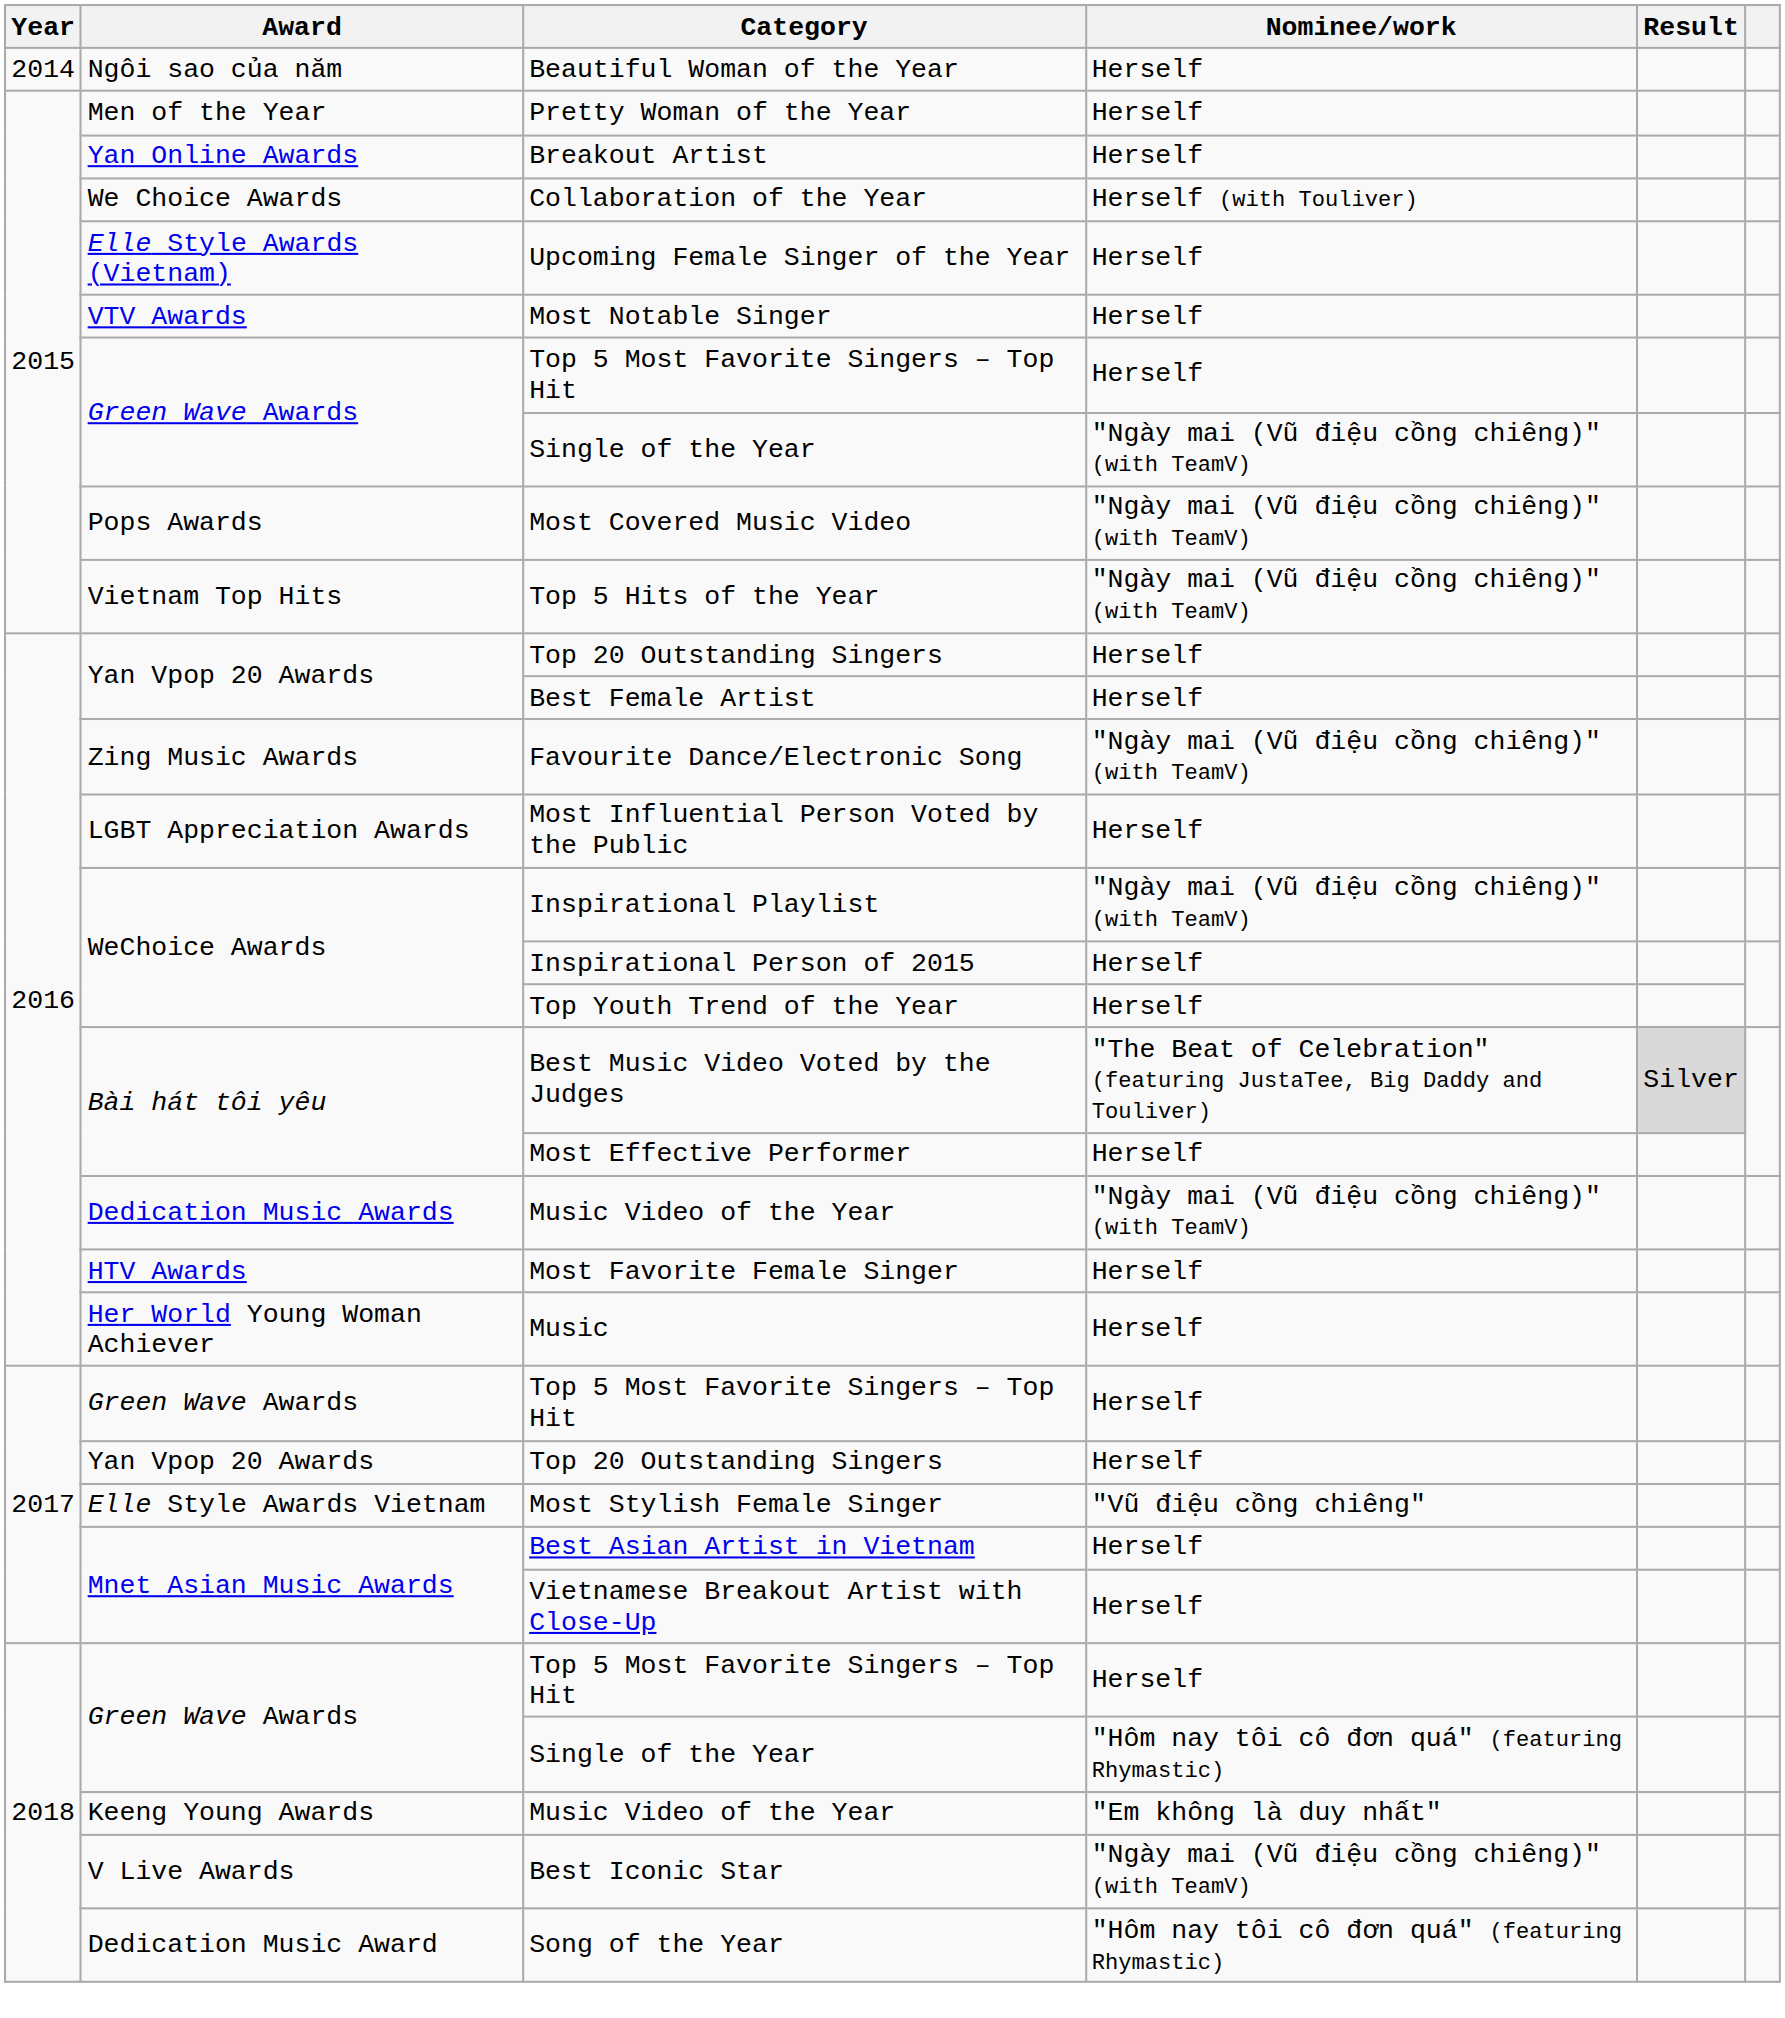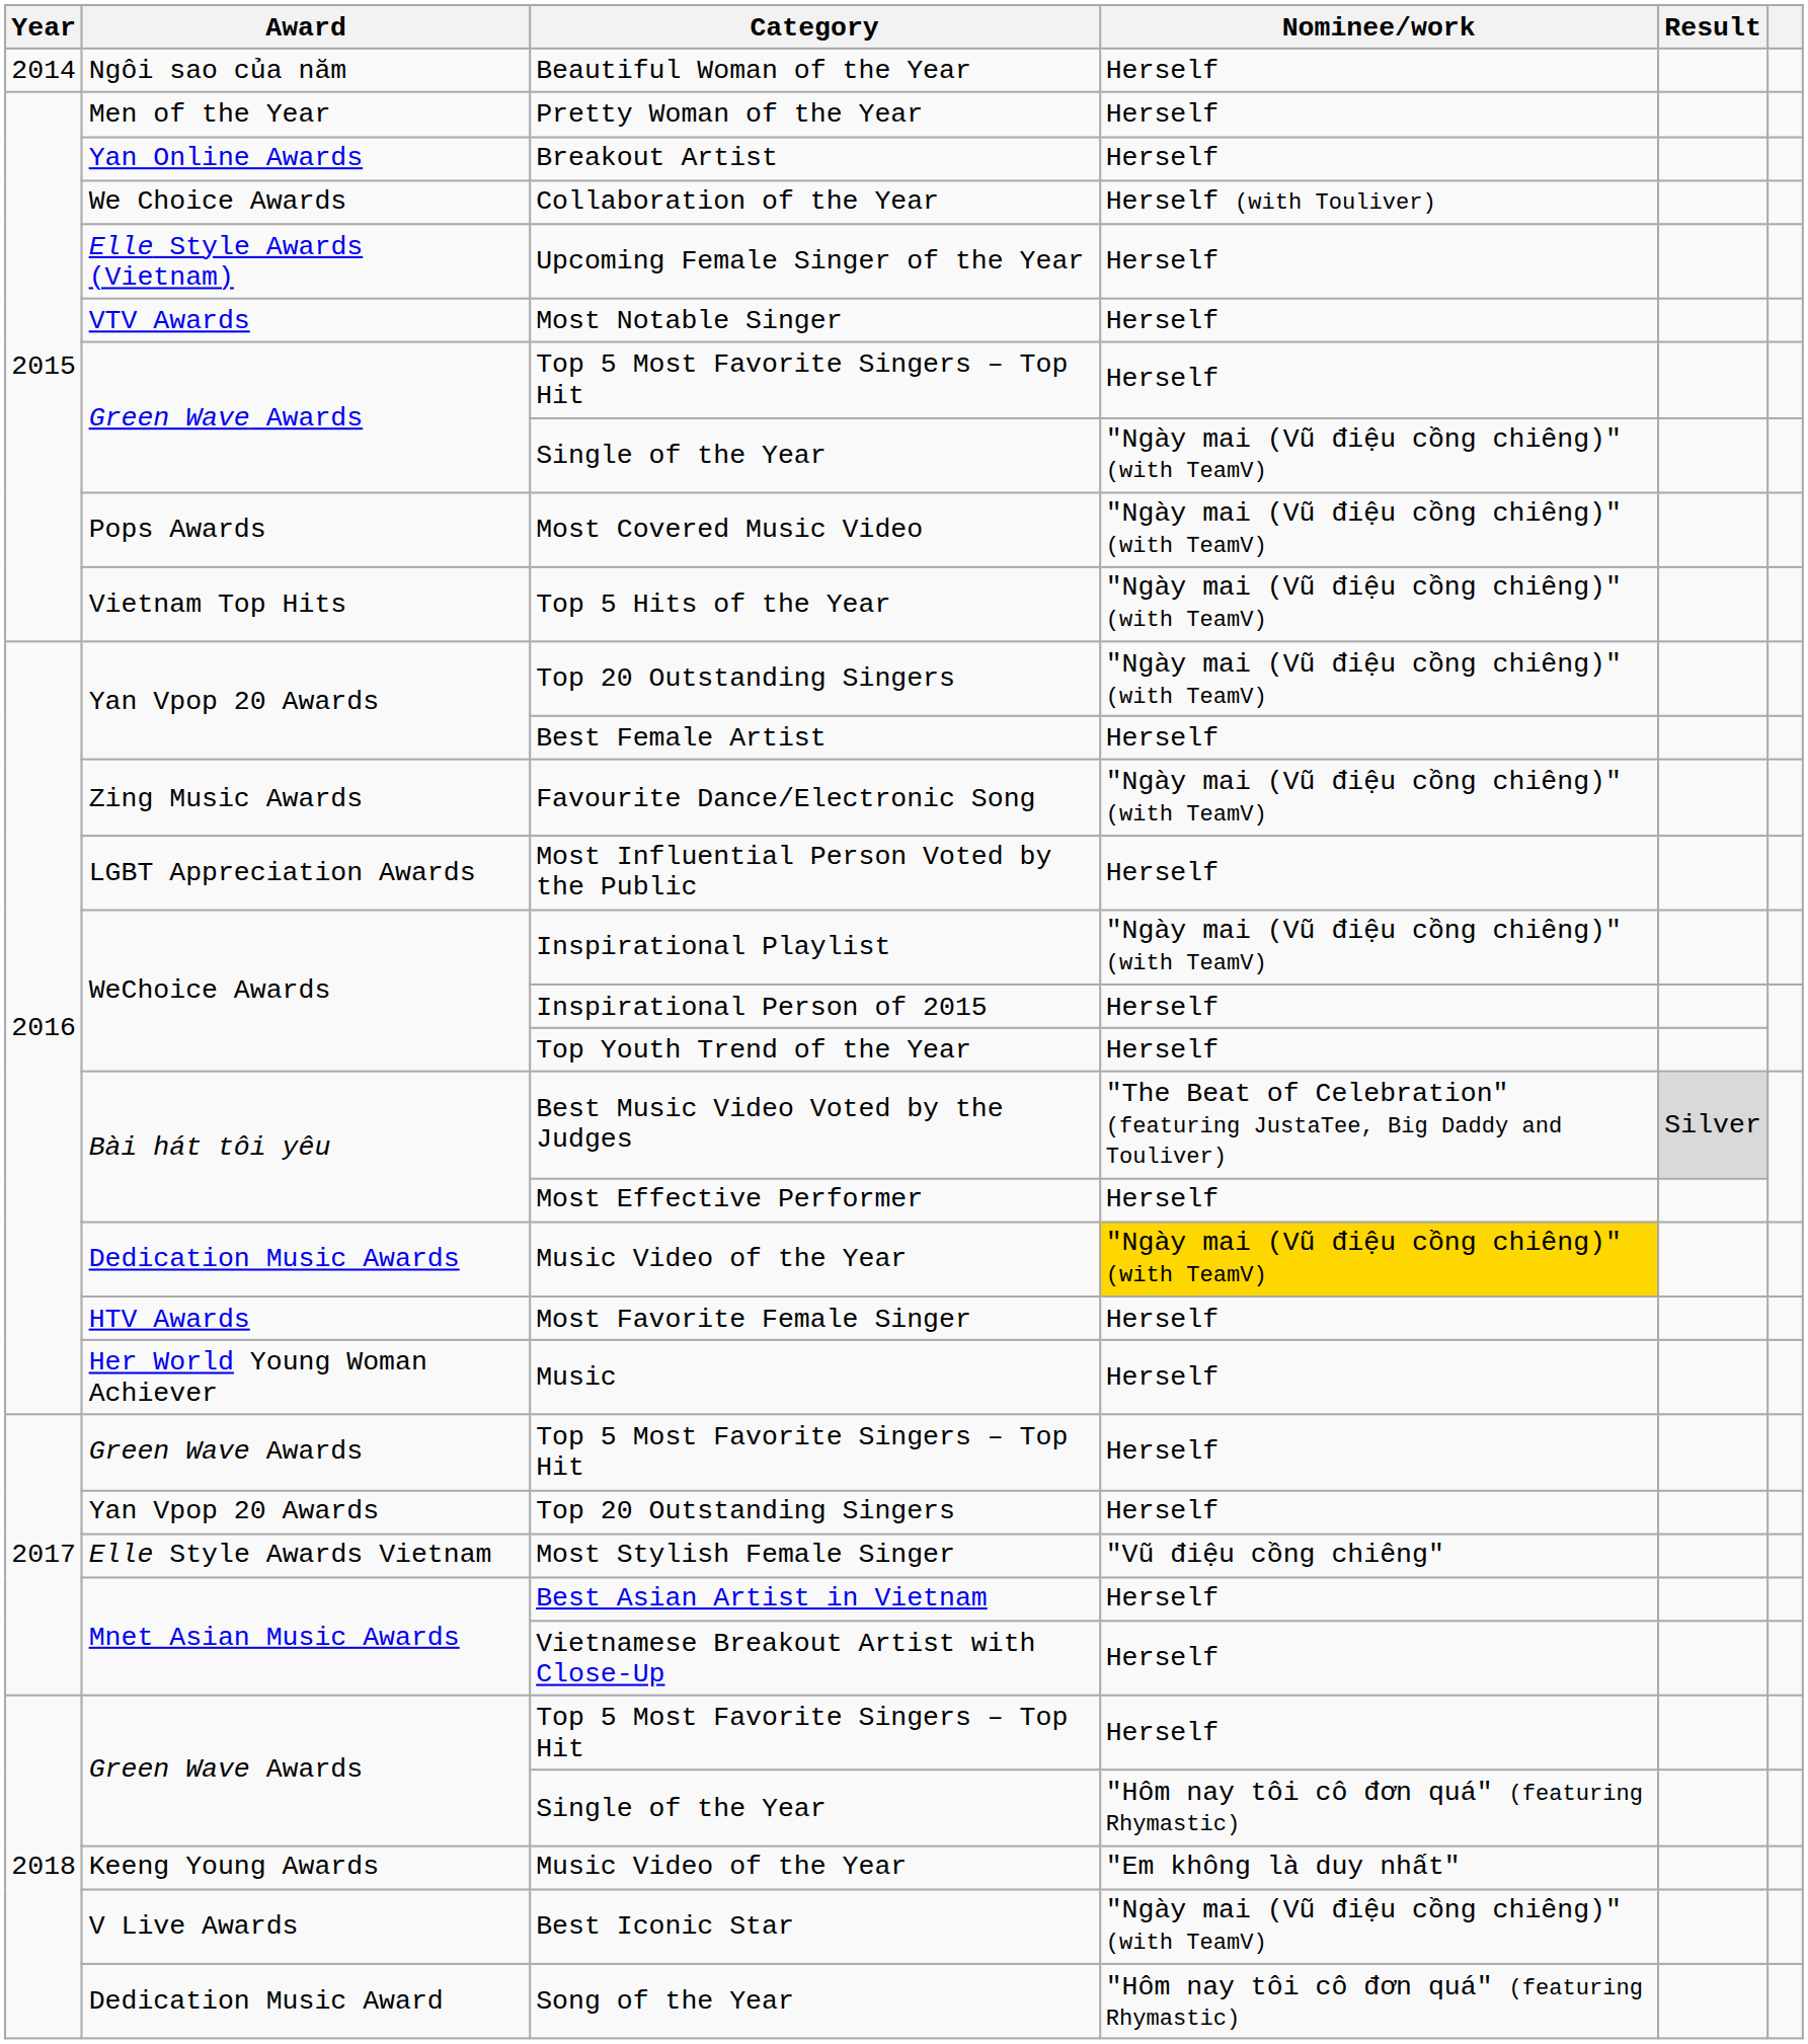 <table class="wikitable sortable">
 <tr>
 <th scope="col" style="width:1em;">Year</th>
 <th scope="col" style="width:18em;">Award</th>
 <th scope="col" style="width:23em;">Category</th>
 <th scope="col" style="width:23em;">Nominee/work</th>
 <th scope="col" style="width:2em;">Result</th>
 <th scope="col" style="width:1em;" class=unsortable></th>
 </tr>
 <tr>
 <td>2014</td>
 <td>Ngôi sao của năm</td>
 <td>Beautiful Woman of the Year</td>
 <td>Herself</td>
 <td></td>
 <td style="text-align:center;"></td>
 </tr>
 <tr>
 <td rowspan="9">2015</td>
 <td>Men of the Year</td>
 <td>Pretty Woman of the Year</td>
 <td>Herself</td>
 <td></td>
 <td style="text-align:center;"></td>
 </tr>
 <tr>
 <td><a href='#'>Yan Online Awards</a></td>
 <td>Breakout Artist</td>
 <td>Herself</td>
 <td></td>
 <td style="text-align:center;"></td>
 </tr>
 <tr>
 <td>We Choice Awards</td>
 <td>Collaboration of the Year</td>
 <td>Herself <small>(with Touliver)</small></td>
 <td></td>
 <td style="text-align:center;"></td>
 </tr>
 <tr>
 <td><a href='#'><em>Elle</em> Style Awards (Vietnam)</a></td>
 <td>Upcoming Female Singer of the Year</td>
 <td>Herself</td>
 <td></td>
 <td style="text-align:center;"></td>
 </tr>
 <tr>
 <td><a href='#'>VTV Awards</a></td>
 <td>Most Notable Singer</td>
 <td>Herself</td>
 <td></td>
 <td style="text-align:center;"></td>
 </tr>
 <tr>
 <td rowspan="2"><a href='#'><em>Green Wave</em> Awards</a></td>
 <td>Top 5 Most Favorite Singers – Top Hit</td>
 <td>Herself</td>
 <td></td>
 <td style="text-align:center;"></td>
 </tr>
 <tr>
 <td>Single of the Year</td>
 <td>"Ngày mai (Vũ điệu cồng chiêng)" <small>(with TeamV)</small></td>
 <td></td>
 <td style="text-align:center;"></td>
 </tr>
 <tr>
 <td>Pops Awards</td>
 <td>Most Covered Music Video</td>
 <td>"Ngày mai (Vũ điệu cồng chiêng)" <small>(with TeamV)</small></td>
 <td></td>
 <td style="text-align:center;"></td>
 </tr>
 <tr>
 <td>Vietnam Top Hits</td>
 <td>Top 5 Hits of the Year</td>
 <td>"Ngày mai (Vũ điệu cồng chiêng)" <small>(with TeamV)</small></td>
 <td></td>
 <td style="text-align:center;"></td>
 </tr>
 <tr>
 <td rowspan="12">2016</td>
 <td rowspan="2">Yan Vpop 20 Awards</td>
 <td>Top 20 Outstanding Singers</td>
-<td>Herself</td>
+<td>"Ngày mai (Vũ điệu cồng chiêng)" <small>(with TeamV)</small></td>
 <td></td>
 <td style="text-align:center;"></td>
 </tr>
 <tr>
 <td>Best Female Artist</td>
 <td>Herself</td>
 <td></td>
 <td style="text-align:center;"></td>
 </tr>
 <tr>
 <td>Zing Music Awards</td>
 <td>Favourite Dance/Electronic Song</td>
 <td>"Ngày mai (Vũ điệu cồng chiêng)" <small>(with TeamV)</small></td>
 <td></td>
 <td style="text-align:center;"></td>
 </tr>
 <tr>
 <td>LGBT Appreciation Awards</td>
 <td>Most Influential Person Voted by the Public</td>
 <td>Herself</td>
 <td></td>
 <td style="text-align:center;"></td>
 </tr>
 <tr>
 <td rowspan="3">WeChoice Awards</td>
 <td>Inspirational Playlist</td>
 <td>"Ngày mai (Vũ điệu cồng chiêng)" <small>(with TeamV)</small></td>
 <td></td>
 <td style="text-align:center;"></td>
 </tr>
 <tr>
 <td>Inspirational Person of 2015</td>
 <td>Herself</td>
 <td></td>
 <td rowspan="2" style="text-align:center;"></td>
 </tr>
 <tr>
 <td>Top Youth Trend of the Year</td>
 <td>Herself</td>
 <td></td>
 </tr>
 <tr>
 <td rowspan="2"><em>Bài hát tôi yêu</em></td>
 <td>Best Music Video Voted by the Judges</td>
 <td>"The Beat of Celebration"<br><small>(featuring JustaTee, Big Daddy and Touliver)</small></td>
 <td style="background:#d9d9d9"><div>Silver</div></td>
 <td rowspan="2" style="text-align:center;"></td>
 </tr>
 <tr>
 <td>Most Effective Performer</td>
 <td>Herself</td>
 <td></td>
 </tr>
 <tr>
 <td><a href='#'>Dedication Music Awards</a></td>
 <td>Music Video of the Year</td>
-<td>"Ngày mai (Vũ điệu cồng chiêng)" <small>(with TeamV)</small></td>
+<td style="background: gold;">"Ngày mai (Vũ điệu cồng chiêng)" <small>(with TeamV)</small></td>
 <td></td>
 <td style="text-align:center;"></td>
 </tr>
 <tr>
 <td><a href='#'>HTV Awards</a></td>
 <td>Most Favorite Female Singer</td>
 <td>Herself</td>
 <td></td>
 <td style="text-align:center;"></td>
 </tr>
 <tr>
 <td><a href='#'>Her World</a> Young Woman Achiever</td>
 <td>Music</td>
 <td>Herself</td>
 <td></td>
 <td style="text-align:center;"></td>
 </tr>
 <tr>
 <td rowspan="5">2017</td>
 <td><em>Green Wave</em> Awards</td>
 <td>Top 5 Most Favorite Singers – Top Hit</td>
 <td>Herself</td>
 <td></td>
 <td style="text-align:center;"></td>
 </tr>
 <tr>
 <td>Yan Vpop 20 Awards</td>
 <td>Top 20 Outstanding Singers</td>
 <td>Herself</td>
 <td></td>
 <td style="text-align:center;"></td>
 </tr>
 <tr>
 <td><em>Elle</em> Style Awards Vietnam</td>
 <td>Most Stylish Female Singer</td>
 <td>"Vũ điệu cồng chiêng"</td>
 <td></td>
 <td style="text-align:center;"></td>
 </tr>
 <tr>
 <td rowspan="2"><a href='#'>Mnet Asian Music Awards</a></td>
 <td><a href='#'>Best Asian Artist in Vietnam</a></td>
 <td>Herself</td>
 <td></td>
 <td style="text-align:center;"></td>
 </tr>
 <tr>
 <td>Vietnamese Breakout Artist with <a href='#'>Close-Up</a></td>
 <td>Herself</td>
 <td></td>
 <td style="text-align:center;"></td>
 </tr>
 <tr>
 <td rowspan="5">2018</td>
 <td rowspan="2"><em>Green Wave</em> Awards</td>
 <td>Top 5 Most Favorite Singers – Top Hit</td>
 <td>Herself</td>
 <td></td>
 <td style="text-align:center;"></td>
 </tr>
 <tr>
 <td>Single of the Year</td>
 <td>"Hôm nay tôi cô đơn quá" <small>(featuring Rhymastic)</small></td>
 <td></td>
 <td style="text-align:center;"></td>
 </tr>
 <tr>
 <td>Keeng Young Awards</td>
 <td>Music Video of the Year</td>
 <td>"Em không là duy nhất"</td>
 <td></td>
 <td style="text-align:center;"></td>
 </tr>
 <tr>
 <td>V Live Awards</td>
 <td>Best Iconic Star</td>
 <td>"Ngày mai (Vũ điệu cồng chiêng)" <small>(with TeamV)</small></td>
 <td></td>
 <td style="text-align:center;"></td>
 </tr>
 <tr>
 <td>Dedication Music Award</td>
 <td>Song of the Year</td>
 <td>"Hôm nay tôi cô đơn quá" <small>(featuring Rhymastic)</small></td>
 <td></td>
 <td style="text-align:center;"></td>
 </tr>
 </table>
